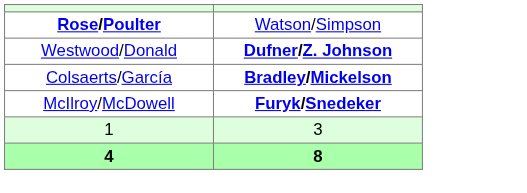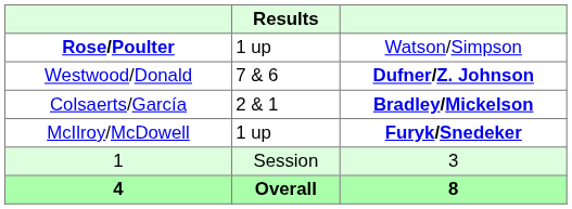 <table border="1" cellpadding="3" style="border-collapse:collapse; text-align:center;">
 <tr style="background:#dfd;">
 <th style="width:12em;"></th>
+<th style="width:5.5em;">Results</th>
 <th style="width:12em;"></th>
 </tr>
 <tr>
 <td><strong><a href='#'>Rose</a>/<a href='#'>Poulter</a></strong></td>
+<td align=left> 1 up</td>
 <td><a href='#'>Watson</a>/<a href='#'>Simpson</a></td>
 </tr>
 <tr>
 <td><a href='#'>Westwood</a>/<a href='#'>Donald</a></td>
+<td align=left> 7 & 6</td>
 <td><strong><a href='#'>Dufner</a>/<a href='#'>Z. Johnson</a></strong></td>
 </tr>
 <tr>
 <td><a href='#'>Colsaerts</a>/<a href='#'>García</a></td>
+<td align=left> 2 & 1</td>
 <td><strong><a href='#'>Bradley</a>/<a href='#'>Mickelson</a></strong></td>
 </tr>
 <tr>
 <td><a href='#'>McIlroy</a>/<a href='#'>McDowell</a></td>
+<td align=left> 1 up</td>
 <td><strong><a href='#'>Furyk</a>/<a href='#'>Snedeker</a></strong></td>
 </tr>
 <tr style="background:#dfd;">
 <td>1</td>
+<td>Session</td>
 <td>3</td>
 </tr>
 <tr style="background:#afa;">
 <th>4</th>
+<th>Overall</th>
 <th>8</th>
 </tr>
 </table>
